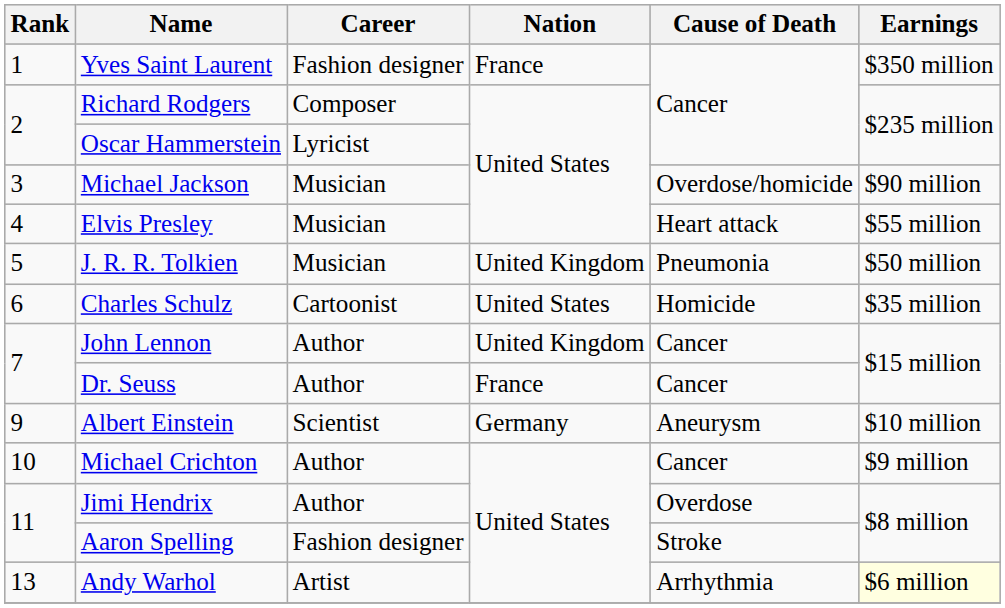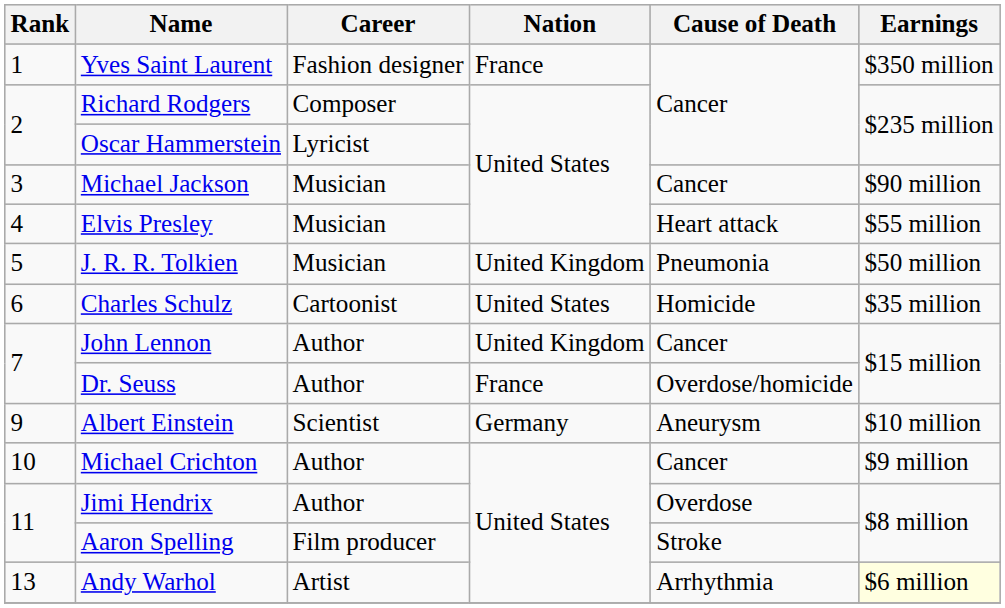 <table class="wikitable sortable" border="1">
 <tr>
 <th scope="col">Rank</th>
 <th scope="col">Name</th>
 <th scope="col">Career</th>
 <th scope="col">Nation</th>
 <th>Cause of Death</th>
 <th scope="col">Earnings</th>
 </tr>
 <tr>
 <td>1</td>
 <td><a href='#'>Yves Saint Laurent</a></td>
 <td>Fashion designer</td>
 <td>France</td>
 <td rowspan="3">Cancer</td>
 <td>$350 million</td>
 </tr>
 <tr>
 <td rowspan="2">2</td>
 <td><a href='#'>Richard Rodgers</a></td>
 <td>Composer</td>
 <td rowspan="4">United States</td>
 <td rowspan="2">$235 million</td>
 </tr>
 <tr>
 <td><a href='#'>Oscar Hammerstein</a></td>
 <td>Lyricist</td>
 </tr>
 <tr>
 <td>3</td>
 <td><a href='#'>Michael Jackson</a></td>
 <td>Musician</td>
-<td>Overdose/homicide</td>
+<td>Cancer</td>
 <td>$90 million</td>
 </tr>
 <tr>
 <td>4</td>
 <td><a href='#'>Elvis Presley</a></td>
 <td>Musician</td>
 <td>Heart attack</td>
 <td>$55 million</td>
 </tr>
 <tr>
 <td>5</td>
 <td><a href='#'>J. R. R. Tolkien</a></td>
 <td>Musician</td>
 <td>United Kingdom</td>
 <td>Pneumonia</td>
 <td>$50 million</td>
 </tr>
 <tr>
 <td>6</td>
 <td><a href='#'>Charles Schulz</a></td>
 <td>Cartoonist</td>
 <td>United States</td>
 <td>Homicide</td>
 <td>$35 million</td>
 </tr>
 <tr>
 <td rowspan="2">7</td>
 <td><a href='#'>John Lennon</a></td>
 <td>Author</td>
 <td>United Kingdom</td>
 <td>Cancer</td>
 <td rowspan="2">$15 million</td>
 </tr>
 <tr>
 <td><a href='#'>Dr. Seuss</a></td>
 <td>Author</td>
 <td>France</td>
-<td>Cancer</td>
+<td>Overdose/homicide</td>
 </tr>
 <tr>
 <td>9</td>
 <td><a href='#'>Albert Einstein</a></td>
 <td>Scientist</td>
 <td>Germany</td>
 <td>Aneurysm</td>
 <td>$10 million</td>
 </tr>
 <tr>
 <td>10</td>
 <td><a href='#'>Michael Crichton</a></td>
 <td>Author</td>
 <td rowspan="4">United States</td>
 <td>Cancer</td>
 <td>$9 million</td>
 </tr>
 <tr>
 <td rowspan="2">11</td>
 <td><a href='#'>Jimi Hendrix</a></td>
 <td>Author</td>
 <td>Overdose</td>
 <td rowspan="2">$8 million</td>
 </tr>
 <tr>
 <td><a href='#'>Aaron Spelling</a></td>
-<td>Fashion designer</td>
+<td>Film producer</td>
 <td>Stroke</td>
 </tr>
 <tr>
 <td>13</td>
 <td><a href='#'>Andy Warhol</a></td>
 <td>Artist</td>
 <td>Arrhythmia</td>
 <td style="background: lightyellow;">$6 million</td>
 </tr>
 <tr>
 </tr>
 </table>
